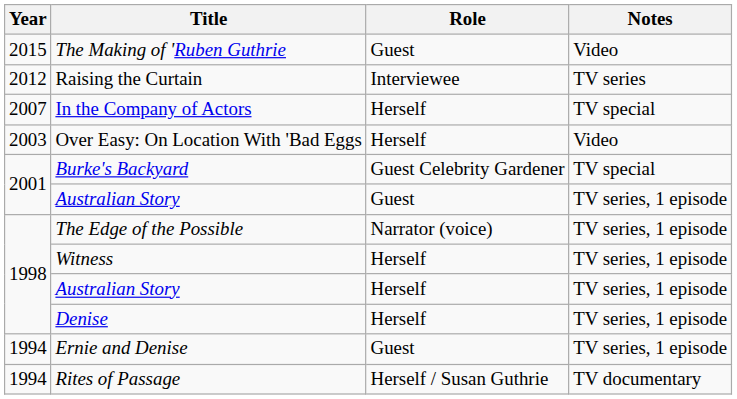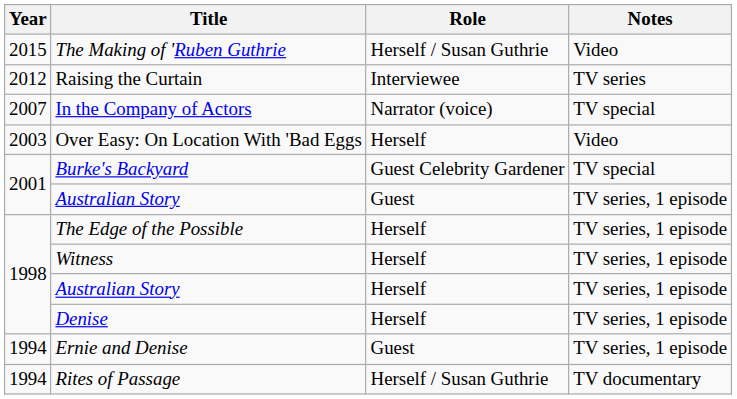 <table class="wikitable">
 <tr>
 <th>Year</th>
 <th>Title</th>
 <th>Role</th>
 <th>Notes</th>
 </tr>
 <tr>
 <td>2015</td>
 <td><em>The Making of '<a href='#'>Ruben Guthrie</a><strong></td>
-<td>Guest</td>
+<td>Herself / Susan Guthrie</td>
 <td>Video</td>
 </tr>
 <tr>
 <td>2012</td>
 <td></em>Raising the Curtain<em></td>
 <td>Interviewee</td>
 <td>TV series</td>
 </tr>
 <tr>
 <td>2007</td>
 <td></em><a href='#'>In the Company of Actors</a><em></td>
-<td>Herself</td>
+<td>Narrator (voice)</td>
 <td>TV special</td>
 </tr>
 <tr>
 <td>2003</td>
 <td></em>Over Easy: On Location With 'Bad Eggs</strong></td>
 <td>Herself</td>
 <td>Video</td>
 </tr>
 <tr>
 <td rowspan="2">2001</td>
 <td><em><a href='#'>Burke's Backyard</a></em></td>
 <td>Guest Celebrity Gardener</td>
 <td>TV special</td>
 </tr>
 <tr>
 <td><em><a href='#'>Australian Story</a></em></td>
 <td>Guest</td>
 <td>TV series, 1 episode</td>
 </tr>
 <tr>
 <td rowspan="4">1998</td>
 <td><em>The Edge of the Possible</em></td>
-<td>Narrator (voice)</td>
+<td>Herself</td>
 <td>TV series, 1 episode</td>
 </tr>
 <tr>
 <td><em>Witness</em></td>
 <td>Herself</td>
 <td>TV series, 1 episode</td>
 </tr>
 <tr>
 <td><em><a href='#'>Australian Story</a></em></td>
 <td>Herself</td>
 <td>TV series, 1 episode</td>
 </tr>
 <tr>
 <td><em><a href='#'>Denise</a></em></td>
 <td>Herself</td>
 <td>TV series, 1 episode</td>
 </tr>
 <tr>
 <td>1994</td>
 <td><em>Ernie and Denise</em></td>
 <td>Guest</td>
 <td>TV series, 1 episode</td>
 </tr>
 <tr>
 <td>1994</td>
 <td><em>Rites of Passage</em></td>
 <td>Herself / Susan Guthrie</td>
 <td>TV documentary</td>
 </tr>
 </table>
